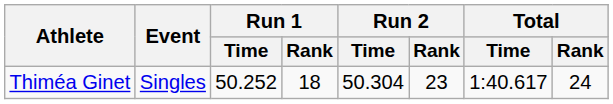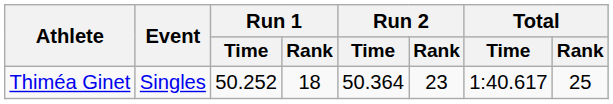 <table class="wikitable" style="font-size:90%">
 <tr>
 <th rowspan="2">Athlete</th>
 <th rowspan="2">Event</th>
 <th colspan="2">Run 1</th>
 <th colspan="2">Run 2</th>
 <th colspan="2">Total</th>
 </tr>
 <tr style="font-size:95%">
 <th>Time</th>
 <th>Rank</th>
 <th>Time</th>
 <th>Rank</th>
 <th>Time</th>
 <th>Rank</th>
 </tr>
 <tr align=center>
 <td align=left><a href='#'>Thiméa Ginet</a></td>
 <td align=left><a href='#'>Singles</a></td>
 <td>50.252</td>
 <td>18</td>
-<td>50.304</td>
+<td>50.364</td>
 <td>23</td>
 <td>1:40.617</td>
-<td>24</td>
+<td>25</td>
 </tr>
 </table>
